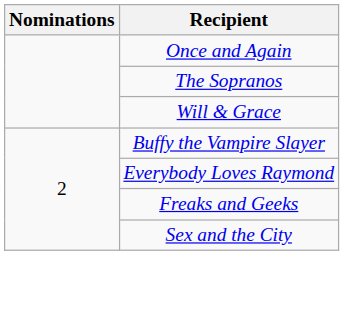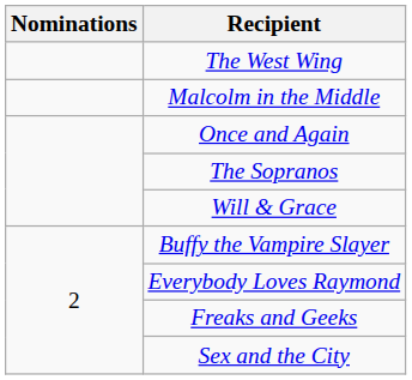 <table class="wikitable sortable" rowspan="2" style="text-align:center;" background: #f6e39c;>
 <tr>
 <th scope="col" style="width:55px;">Nominations</th>
 <th scope="col" style="text-align:center;">Recipient</th>
+</tr>
+<tr>
+<td rowspan="1"></td>
+<td><em><a href='#'>The West Wing</a></em></td>
+</tr>
+<tr>
+<td rowspan="1"></td>
+<td><em><a href='#'>Malcolm in the Middle</a></em></td>
 </tr>
 <tr>
 <td rowspan="3"></td>
 <td><em><a href='#'>Once and Again</a></em></td>
 </tr>
 <tr>
 <td><em><a href='#'>The Sopranos</a></em></td>
 </tr>
 <tr>
 <td><em><a href='#'>Will & Grace</a></em></td>
 </tr>
 <tr>
 <td rowspan="4" style="text-align:center">2</td>
 <td><em><a href='#'>Buffy the Vampire Slayer</a></em></td>
 </tr>
 <tr>
 <td><em><a href='#'>Everybody Loves Raymond</a></em></td>
 </tr>
 <tr>
 <td><em><a href='#'>Freaks and Geeks</a></em></td>
 </tr>
 <tr>
 <td><em><a href='#'>Sex and the City</a></em></td>
 </tr>
 </table>
